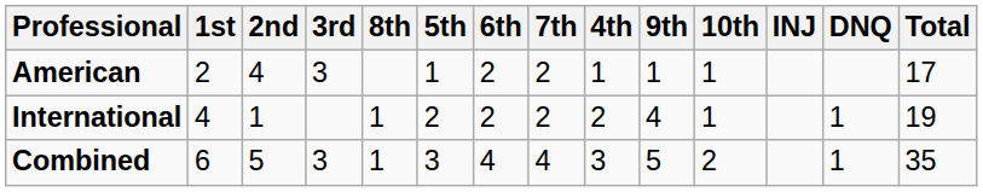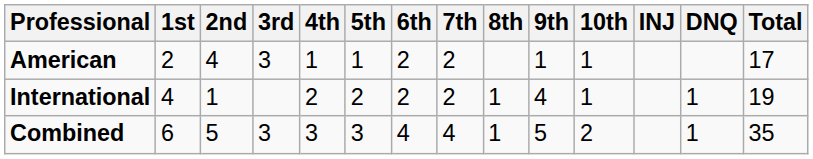 <table class="wikitable">
 <tr>
 <th>Professional</th>
 <th>1st</th>
 <th>2nd</th>
 <th>3rd</th>
-<th>8th</th>
+<th>4th</th>
 <th>5th</th>
 <th>6th</th>
 <th>7th</th>
-<th>4th</th>
+<th>8th</th>
 <th>9th</th>
 <th>10th</th>
 <th>INJ</th>
 <th>DNQ</th>
 <th>Total</th>
 </tr>
 <tr>
 <td><strong>American</strong></td>
 <td>2</td>
 <td>4</td>
 <td>3</td>
-<td></td>
+<td>1</td>
 <td>1</td>
 <td>2</td>
 <td>2</td>
-<td>1</td>
+<td></td>
 <td>1</td>
 <td>1</td>
 <td></td>
 <td></td>
 <td>17</td>
 </tr>
 <tr>
 <td><strong>International</strong></td>
 <td>4</td>
 <td>1</td>
 <td></td>
-<td>1</td>
 <td>2</td>
 <td>2</td>
 <td>2</td>
 <td>2</td>
+<td>1</td>
 <td>4</td>
 <td>1</td>
 <td></td>
 <td>1</td>
 <td>19</td>
 </tr>
 <tr>
 <td><strong>Combined</strong></td>
 <td>6</td>
 <td>5</td>
 <td>3</td>
-<td>1</td>
+<td>3</td>
 <td>3</td>
 <td>4</td>
 <td>4</td>
-<td>3</td>
+<td>1</td>
 <td>5</td>
 <td>2</td>
 <td></td>
 <td>1</td>
 <td>35</td>
 </tr>
 </table>
